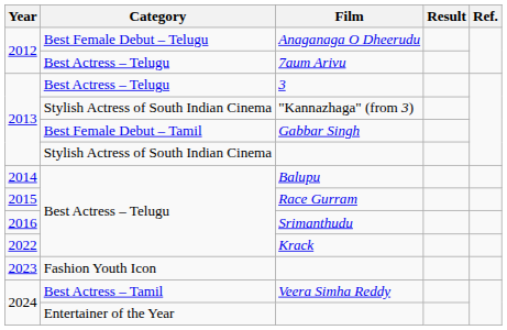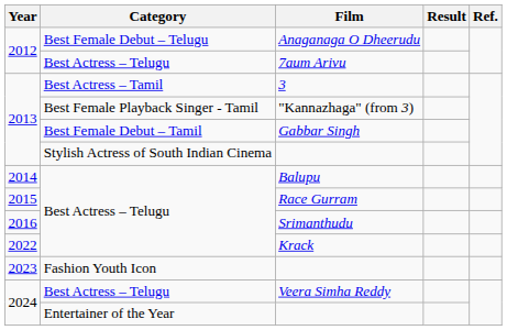 <table class="wikitable">
 <tr>
 <th>Year</th>
 <th>Category</th>
 <th>Film</th>
 <th>Result</th>
 <th>Ref.</th>
 </tr>
 <tr>
 <td rowspan="2"><a href='#'>2012</a></td>
 <td><a href='#'>Best Female Debut – Telugu</a></td>
 <td><em><a href='#'>Anaganaga O Dheerudu</a></em></td>
 <td></td>
 <td rowspan="2"></td>
 </tr>
 <tr>
 <td><a href='#'>Best Actress – Telugu</a></td>
 <td><em><a href='#'>7aum Arivu</a></em></td>
 <td></td>
 </tr>
 <tr>
 <td rowspan="4"><a href='#'>2013</a></td>
-<td><a href='#'>Best Actress – Telugu</a></td>
+<td><a href='#'>Best Actress – Tamil</a></td>
 <td><em><a href='#'>3</a></em></td>
 <td></td>
 <td rowspan="4"></td>
 </tr>
 <tr>
-<td>Stylish Actress of South Indian Cinema</td>
+<td>Best Female Playback Singer - Tamil</td>
 <td>"Kannazhaga" (from <em>3</em>)</td>
 <td></td>
 </tr>
 <tr>
 <td><a href='#'>Best Female Debut – Tamil</a></td>
 <td><em><a href='#'>Gabbar Singh</a></em></td>
 <td></td>
 </tr>
 <tr>
 <td>Stylish Actress of South Indian Cinema</td>
 <td></td>
 <td></td>
 </tr>
 <tr>
 <td><a href='#'>2014</a></td>
 <td rowspan="4">Best Actress – Telugu</td>
 <td><em><a href='#'>Balupu</a></em></td>
 <td></td>
 <td></td>
 </tr>
 <tr>
 <td><a href='#'>2015</a></td>
 <td><em><a href='#'>Race Gurram</a></em></td>
 <td></td>
 <td></td>
 </tr>
 <tr>
 <td><a href='#'>2016</a></td>
 <td><em><a href='#'>Srimanthudu</a></em></td>
 <td></td>
 <td></td>
 </tr>
 <tr>
 <td><a href='#'>2022</a></td>
 <td><em><a href='#'>Krack</a></em></td>
 <td></td>
 <td></td>
 </tr>
 <tr>
 <td><a href='#'>2023</a></td>
 <td>Fashion Youth Icon</td>
 <td></td>
 <td></td>
 <td></td>
 </tr>
 <tr>
 <td rowspan="2">2024</td>
-<td><a href='#'>Best Actress – Tamil</a></td>
+<td><a href='#'>Best Actress – Telugu</a></td>
 <td><em><a href='#'>Veera Simha Reddy</a></em></td>
 <td></td>
 <td rowspan="2"></td>
 </tr>
 <tr>
 <td>Entertainer of the Year</td>
 <td></td>
 <td></td>
 </tr>
 </table>
